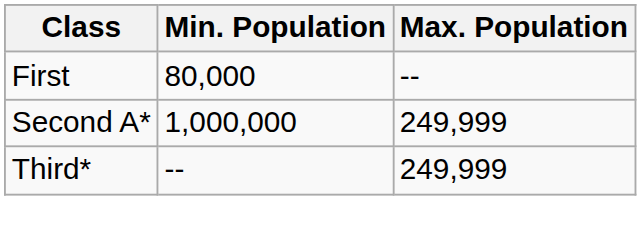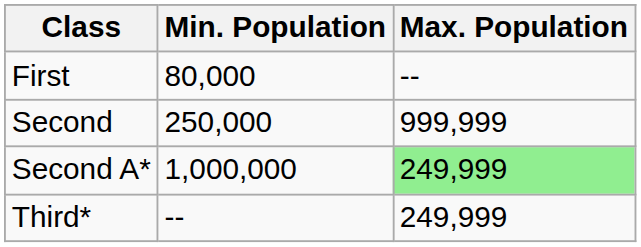 <table class="wikitable">
 <tr>
 <th>Class</th>
 <th>Min. Population</th>
 <th>Max. Population</th>
 </tr>
 <tr>
 <td>First</td>
 <td>80,000</td>
 <td>--</td>
 </tr>
 <tr>
+<td>Second</td>
+<td>250,000</td>
+<td>999,999</td>
+</tr>
+<tr>
 <td>Second A*</td>
 <td>1,000,000</td>
-<td>249,999</td>
+<td style="background: lightgreen;">249,999</td>
 </tr>
 <tr>
 <td>Third*</td>
 <td>--</td>
 <td>249,999</td>
 </tr>
 </table>
